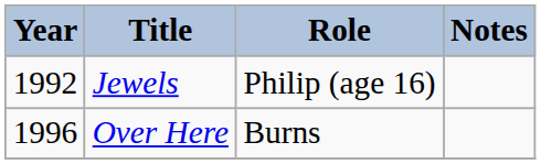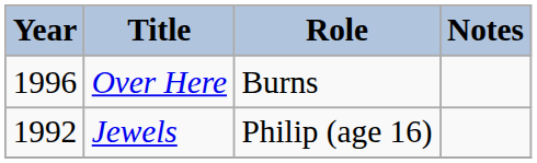 <table class="wikitable">
 <tr>
 <th style="background:#B0C4DE;">Year</th>
 <th style="background:#B0C4DE;">Title</th>
 <th style="background:#B0C4DE;">Role</th>
 <th style="background:#B0C4DE;">Notes</th>
 </tr>
 <tr>
+<td>1996</td>
+<td><em><a href='#'>Over Here</a></em></td>
+<td>Burns</td>
+<td></td>
+</tr>
+<tr>
 <td>1992</td>
 <td><em><a href='#'>Jewels</a></em></td>
 <td>Philip (age 16)</td>
 <td></td>
 </tr>
 <tr>
-<td>1996</td>
-<td><em><a href='#'>Over Here</a></em></td>
-<td>Burns</td>
-<td></td>
-</tr>
-<tr>
 </tr>
 </table>
